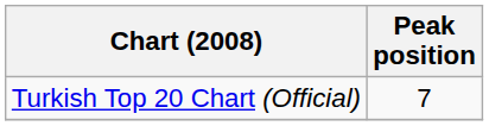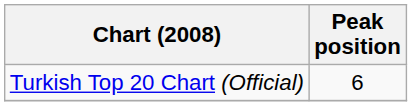 <table class="wikitable sortable">
 <tr>
 <th align="left">Chart (2008)</th>
 <th align="center">Peak<br>position</th>
 </tr>
 <tr>
 <td align="left"><a href='#'>Turkish Top 20 Chart</a> <em>(Official)</em></td>
-<td align="center">7</td>
+<td align="center">6</td>
 </tr>
 <tr>
 </tr>
 </table>
